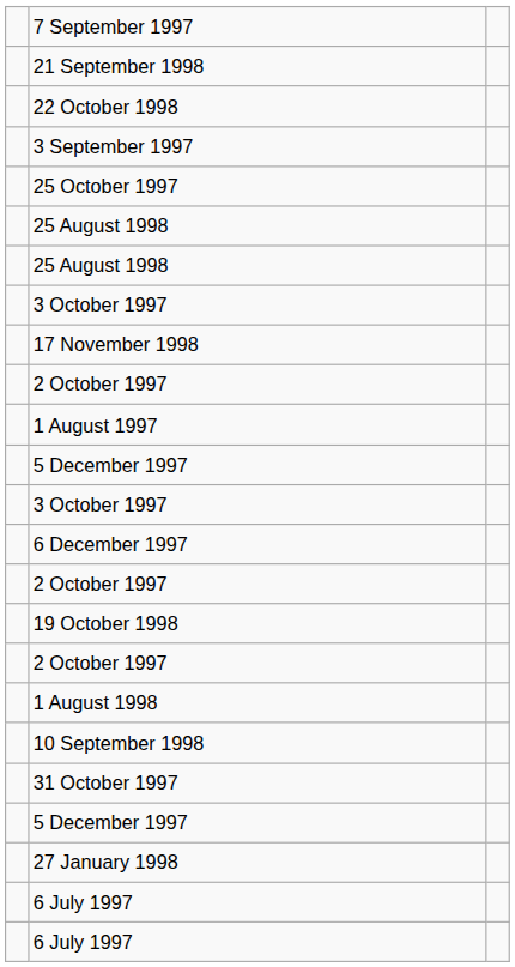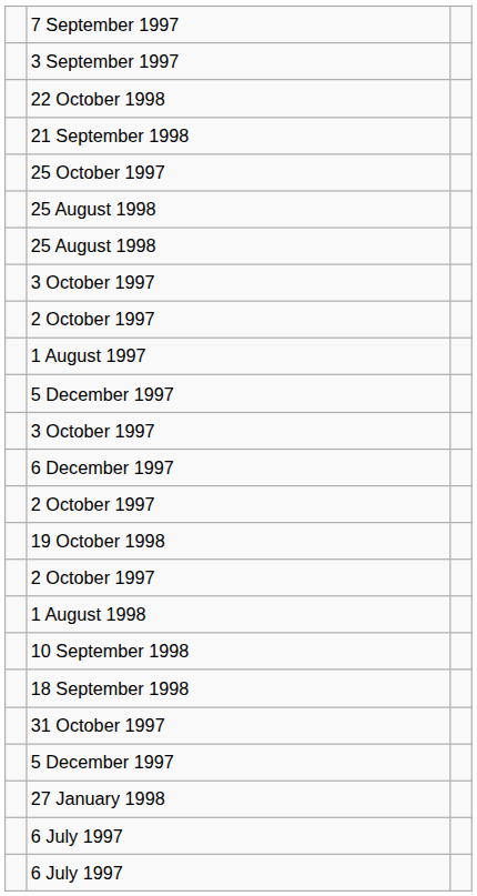 <table class="wikitable" style="font-size: 89%; float: left; width: 26em; margin-right: 1em; height: 700px">
 <tr>
 <td></td>
 <td>7 September 1997</td>
 <td></td>
 </tr>
 <tr>
 <td></td>
-<td>21 September 1998</td>
+<td>3 September 1997</td>
 <td></td>
 </tr>
 <tr>
 <td></td>
 <td>22 October 1998</td>
 <td></td>
 </tr>
 <tr>
 <td></td>
-<td>3 September 1997</td>
+<td>21 September 1998</td>
 <td></td>
 </tr>
 <tr>
 <td></td>
 <td>25 October 1997</td>
 <td></td>
 </tr>
 <tr>
 <td></td>
 <td>25 August 1998</td>
 <td></td>
 </tr>
 <tr>
 <td></td>
 <td>25 August 1998</td>
 <td></td>
 </tr>
 <tr>
 <td></td>
 <td>3 October 1997</td>
-<td></td>
-</tr>
-<tr>
-<td></td>
-<td>17 November 1998</td>
 <td></td>
 </tr>
 <tr>
 <td></td>
 <td>2 October 1997</td>
 <td></td>
 </tr>
 <tr>
 <td></td>
 <td>1 August 1997</td>
 <td></td>
 </tr>
 <tr>
 <td></td>
 <td>5 December 1997</td>
 <td></td>
 </tr>
 <tr>
 <td></td>
 <td>3 October 1997</td>
 <td></td>
 </tr>
 <tr>
 <td></td>
 <td>6 December 1997</td>
 <td></td>
 </tr>
 <tr>
 <td></td>
 <td>2 October 1997</td>
 <td></td>
 </tr>
 <tr>
 <td></td>
 <td>19 October 1998</td>
 <td></td>
 </tr>
 <tr>
 <td></td>
 <td>2 October 1997</td>
 <td></td>
 </tr>
 <tr>
 <td></td>
 <td>1 August 1998</td>
 <td></td>
 </tr>
 <tr>
 <td></td>
 <td>10 September 1998</td>
 <td></td>
 </tr>
 <tr>
 <td></td>
+<td>18 September 1998</td>
+<td></td>
+</tr>
+<tr>
+<td></td>
 <td>31 October 1997</td>
 <td></td>
 </tr>
 <tr>
 <td></td>
 <td>5 December 1997</td>
 <td></td>
 </tr>
 <tr>
 <td></td>
 <td>27 January 1998</td>
 <td></td>
 </tr>
 <tr>
 <td></td>
 <td>6 July 1997</td>
 <td></td>
 </tr>
 <tr>
 <td></td>
 <td>6 July 1997</td>
 <td></td>
 </tr>
 </table>
